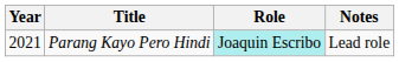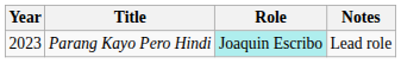 <table class="wikitable sortable">
 <tr>
 <th>Year</th>
 <th>Title</th>
 <th>Role</th>
 <th class="unsortable">Notes</th>
 </tr>
 <tr>
-<td>2021</td>
+<td>2023</td>
 <td><em>Parang Kayo Pero Hindi</em></td>
 <td style="background: paleturquoise;">Joaquin Escribo</td>
 <td>Lead role</td>
 </tr>
 </table>
